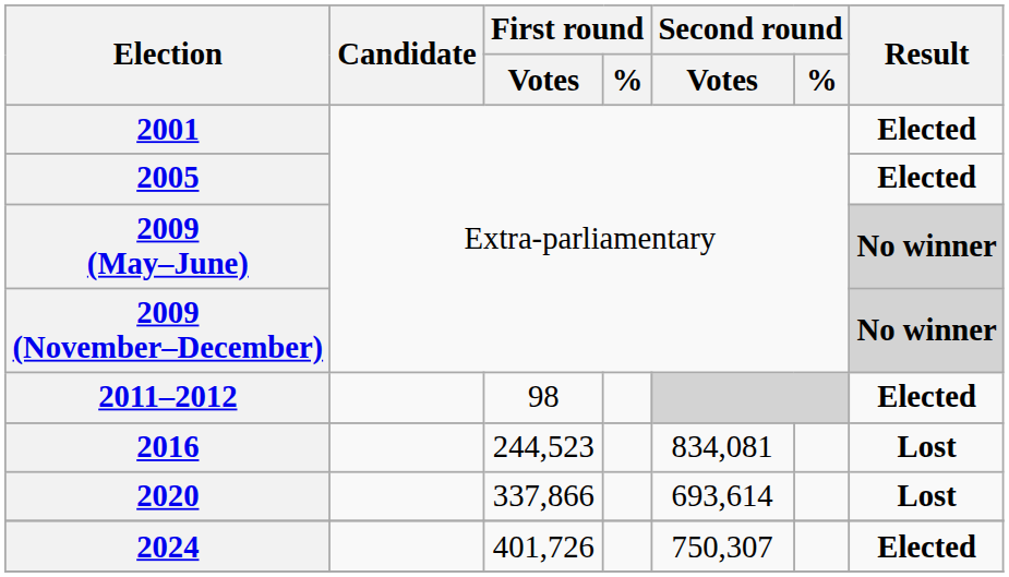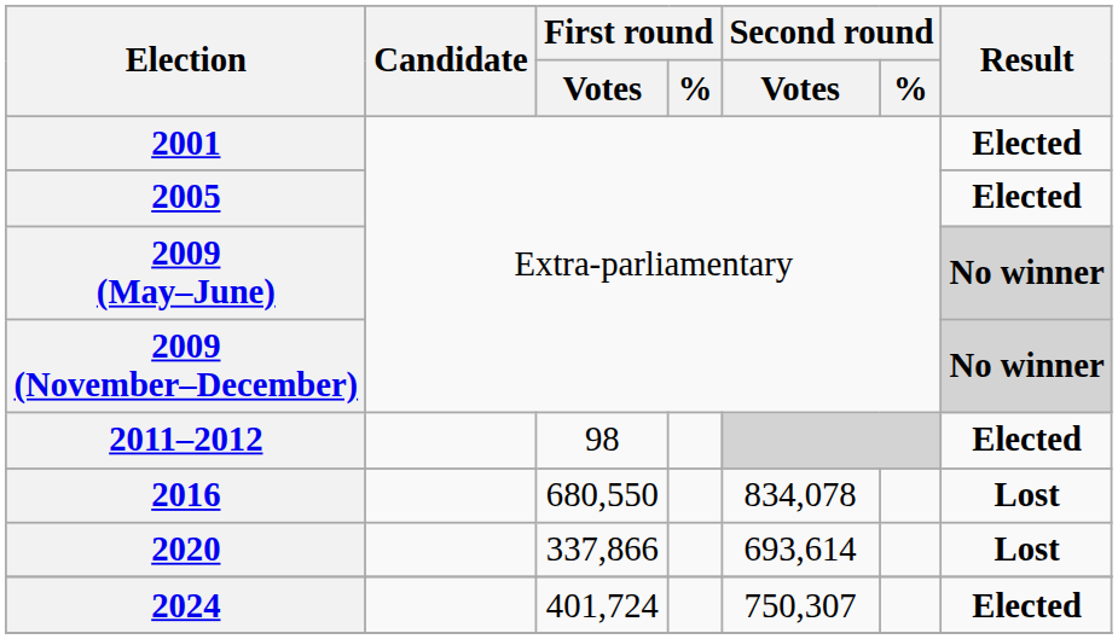 <table class=wikitable style=text-align:center>
 <tr>
 <th rowspan="2"><strong>Election</strong></th>
 <th rowspan="2">Candidate</th>
 <th colspan="2" scope="col">First round</th>
 <th colspan="2">Second round</th>
 <th rowspan="2">Result</th>
 </tr>
 <tr>
 <th><strong>Votes</strong></th>
 <th><strong>%</strong></th>
 <th><strong>Votes</strong></th>
 <th><strong>%</strong></th>
 </tr>
 <tr>
 <th><a href='#'>2001</a></th>
 <td colspan=5 rowspan=4>Extra-parliamentary</td>
 <td><strong>Elected</strong> </td>
 </tr>
 <tr>
 <th><a href='#'>2005</a></th>
 <td><strong>Elected</strong> </td>
 </tr>
 <tr>
 <th><a href='#'>2009<br>(May–June)</a></th>
 <td bgcolor=lightgrey colspan=1><strong>No winner</strong></td>
 </tr>
 <tr>
 <th><a href='#'>2009<br>(November–December)</a></th>
 <td bgcolor=lightgrey colspan=1><strong>No winner</strong></td>
 </tr>
 <tr>
 <th><a href='#'>2011–2012</a></th>
 <td></td>
 <td>98</td>
 <td></td>
 <td bgcolor=lightgrey colspan=2></td>
 <td><strong>Elected</strong> </td>
 </tr>
 <tr>
 <th><a href='#'>2016</a></th>
 <td></td>
-<td>244,523</td>
+<td>680,550</td>
 <td></td>
-<td>834,081</td>
+<td>834,078</td>
 <td></td>
 <td><strong>Lost</strong> </td>
 </tr>
 <tr>
 <th><a href='#'>2020</a></th>
 <td></td>
 <td>337,866</td>
 <td></td>
 <td>693,614</td>
 <td></td>
 <td><strong>Lost</strong> </td>
 </tr>
 <tr>
 </tr>
 <tr>
 <th><a href='#'>2024</a></th>
 <td></td>
-<td>401,726</td>
+<td>401,724</td>
 <td></td>
 <td>750,307</td>
 <td></td>
 <td><strong>Elected</strong> </td>
 </tr>
 <tr>
 </tr>
 </table>
